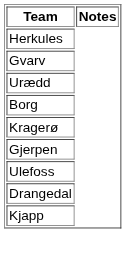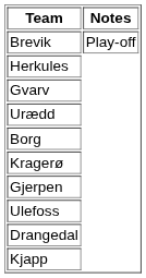 <table border="1" cellpadding="2">
 <tr>
 <th>Team</th>
 <th>Notes</th>
+</tr>
+<tr>
+<td>Brevik</td>
+<td>Play-off</td>
 </tr>
 <tr>
 <td>Herkules</td>
 </tr>
 <tr>
 <td>Gvarv</td>
 </tr>
 <tr>
 <td>Urædd</td>
 </tr>
 <tr>
 <td>Borg</td>
 </tr>
 <tr>
 <td>Kragerø</td>
 </tr>
 <tr>
 <td>Gjerpen</td>
 </tr>
 <tr>
 <td>Ulefoss</td>
 </tr>
 <tr>
 <td>Drangedal</td>
 </tr>
 <tr>
 <td>Kjapp</td>
 </tr>
 </table>
